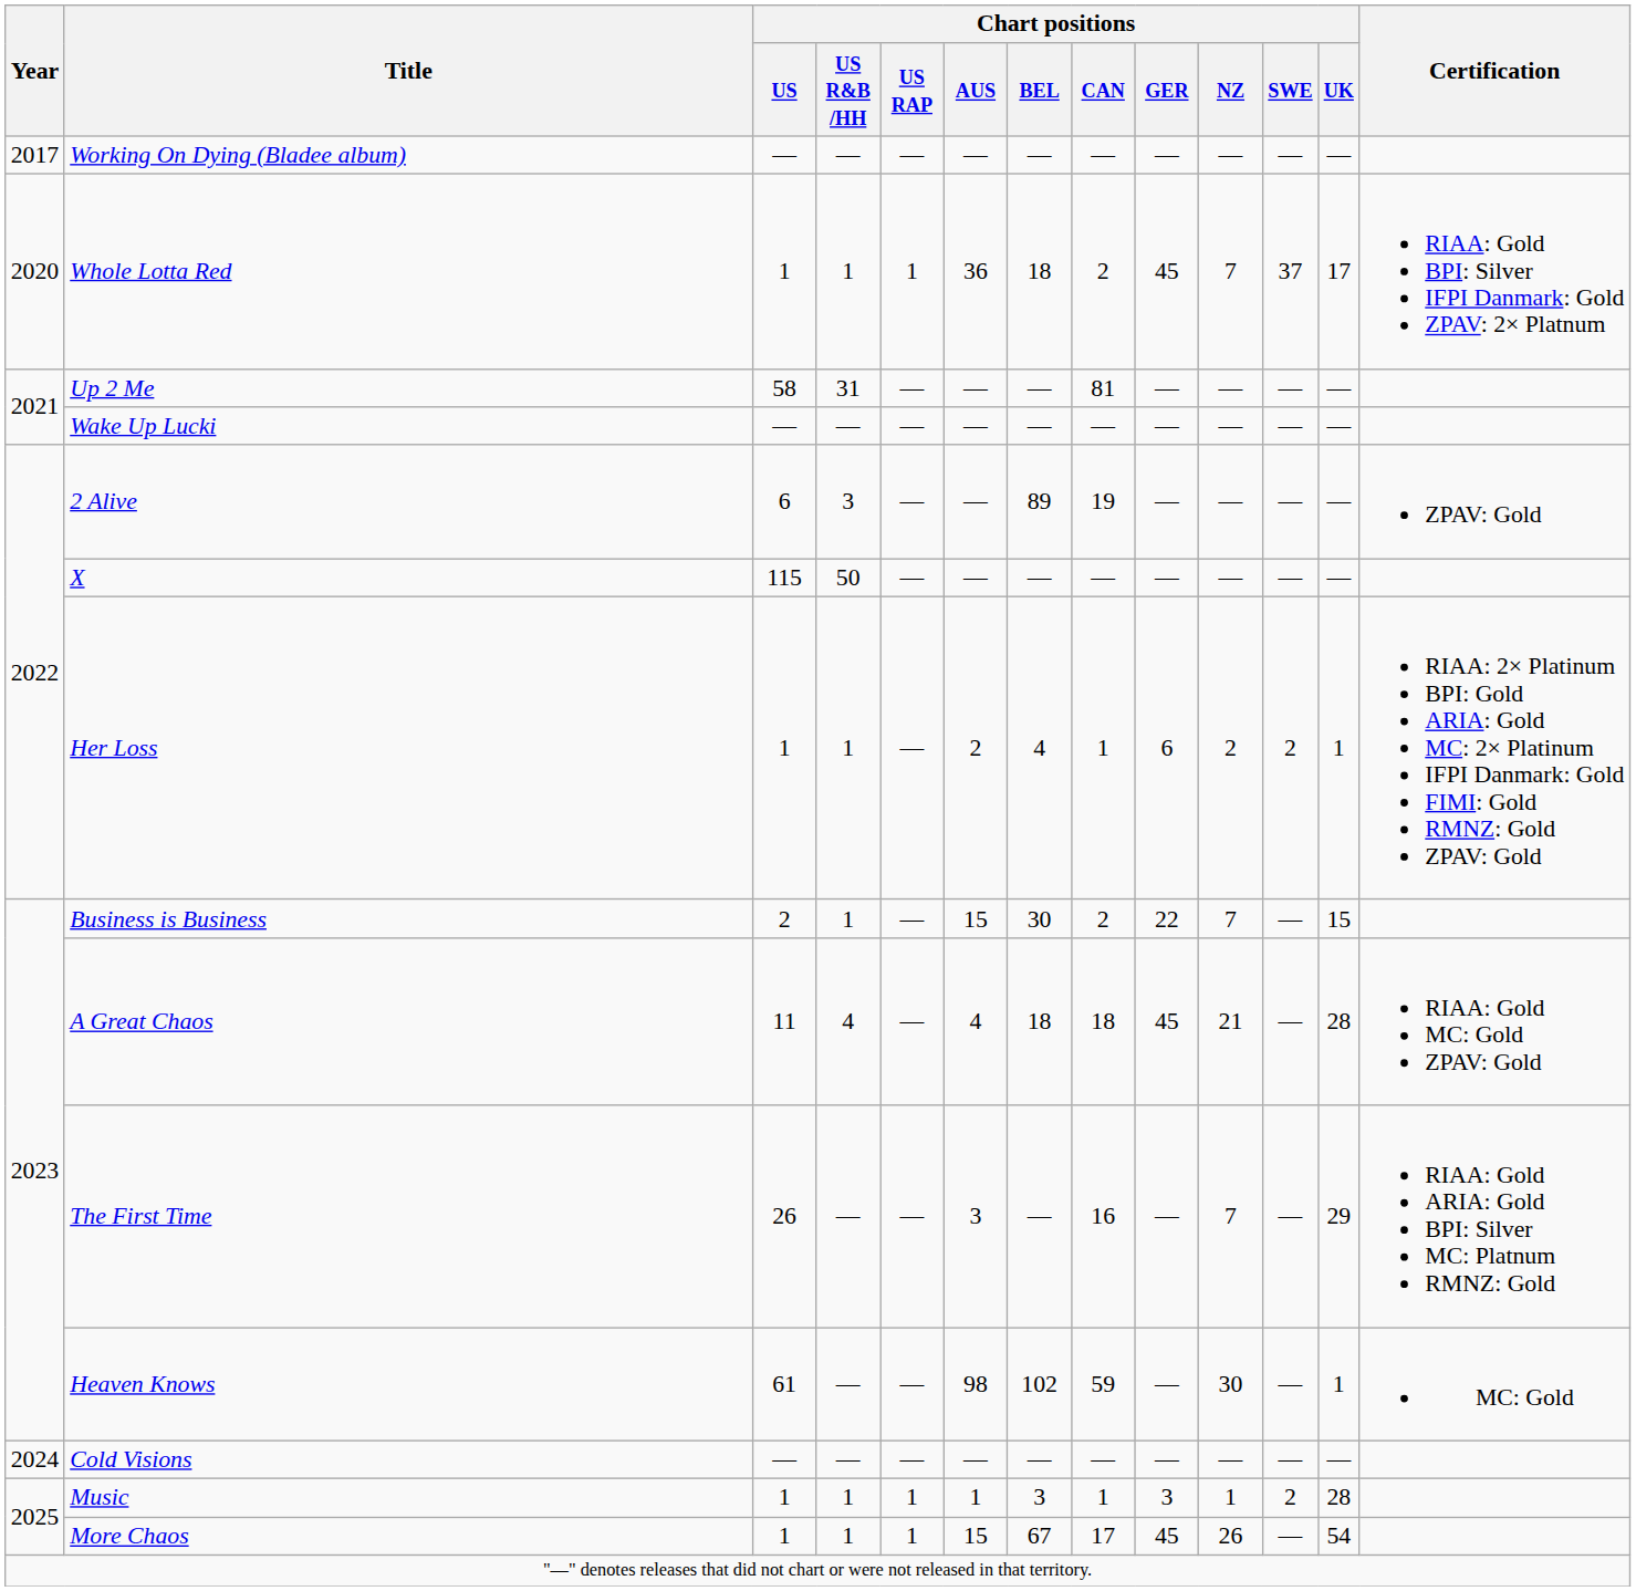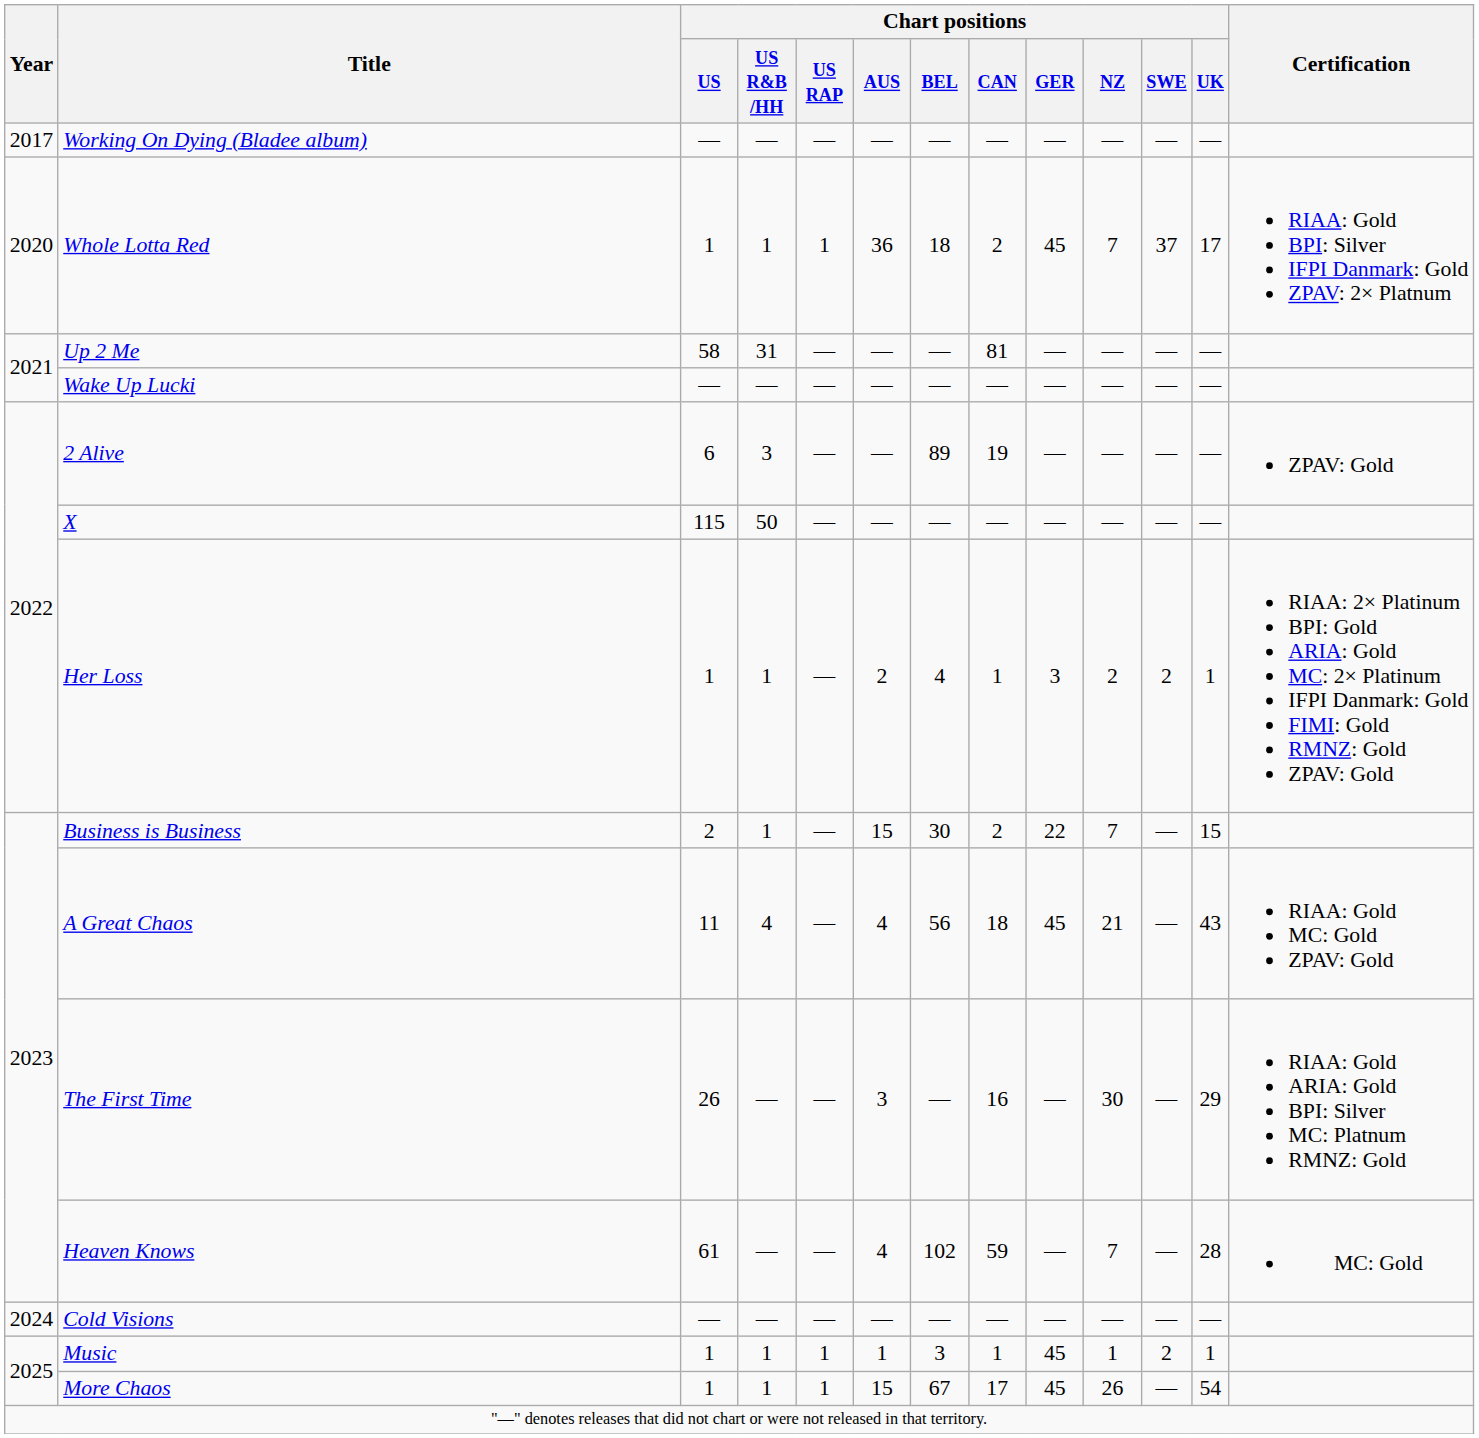 <table class="wikitable">
 <tr>
 <th rowspan="2" style="width:28px;">Year</th>
 <th rowspan="2" style="width:450px;">Title</th>
 <th colspan="10">Chart positions</th>
 <th rowspan="2">Certification</th>
 </tr>
 <tr>
 <th style="width:35px;"><small><a href='#'>US</a><br></small></th>
 <th style="width:35px;"><small><a href='#'>US<br>R&B /HH</a></small> </th>
 <th style="width:35px;"><small><a href='#'>US RAP</a></small> </th>
 <th style="width:35px;"><small><a href='#'>AUS</a></small><br></th>
 <th style="width:35px;"><small><a href='#'>BEL</a></small><br></th>
 <th style="width:35px;"><small><a href='#'>CAN</a></small><br></th>
 <th style="width:35px;"><small><a href='#'>GER</a></small><br></th>
 <th style="width:35px;"><small><a href='#'>NZ</a></small><br></th>
 <th><small><a href='#'>SWE</a></small><br></th>
 <th><small><a href='#'>UK</a></small><br></th>
 </tr>
 <tr>
 <td>2017</td>
 <td><em><a href='#'>Working On Dying (Bladee album)</a></em></td>
 <td style="text-align:center;">—</td>
 <td style="text-align:center;">—</td>
 <td style="text-align:center;">—</td>
 <td style="text-align:center;">—</td>
 <td style="text-align:center;">—</td>
 <td style="text-align:center;">—</td>
 <td style="text-align:center;">—</td>
 <td style="text-align:center;">—</td>
 <td style="text-align:center;">—</td>
 <td style="text-align:center;">—</td>
 </tr>
 <tr>
 <td>2020</td>
 <td><em><a href='#'>Whole Lotta Red</a></em></td>
 <td style="text-align:center;">1</td>
 <td style="text-align:center;">1</td>
 <td style="text-align:center;">1</td>
 <td style="text-align:center;">36</td>
 <td style="text-align:center;">18</td>
 <td style="text-align:center;">2</td>
 <td style="text-align:center;">45</td>
 <td style="text-align:center;">7</td>
 <td style="text-align:center;">37</td>
 <td style="text-align:center;">17</td>
 <td><br><ul><li><a href='#'>RIAA</a>: Gold</li><li><a href='#'>BPI</a>: Silver</li><li><a href='#'>IFPI Danmark</a>: Gold</li><li><a href='#'>ZPAV</a>: 2× Platnum</li></ul></td>
 </tr>
 <tr>
 <td rowspan="2">2021</td>
 <td><em><a href='#'>Up 2 Me</a></em></td>
 <td style="text-align:center;">58</td>
 <td style="text-align:center;">31</td>
 <td style="text-align:center;">—</td>
 <td style="text-align:center;">—</td>
 <td style="text-align:center;">—</td>
 <td style="text-align:center;">81</td>
 <td style="text-align:center;">—</td>
 <td style="text-align:center;">—</td>
 <td style="text-align:center;">—</td>
 <td style="text-align:center;">—</td>
 <td style="text-align:center;"></td>
 </tr>
 <tr>
 <td><em><a href='#'>Wake Up Lucki</a></em></td>
 <td style="text-align:center;">—</td>
 <td style="text-align:center;">—</td>
 <td style="text-align:center;">—</td>
 <td style="text-align:center;">—</td>
 <td style="text-align:center;">—</td>
 <td style="text-align:center;">—</td>
 <td style="text-align:center;">—</td>
 <td style="text-align:center;">—</td>
 <td style="text-align:center;">—</td>
 <td style="text-align:center;">—</td>
 <td></td>
 </tr>
 <tr>
 <td rowspan="3">2022</td>
 <td><em><a href='#'>2 Alive</a></em></td>
 <td style="text-align:center;">6</td>
 <td style="text-align:center;">3</td>
 <td style="text-align:center;">—</td>
 <td style="text-align:center;">—</td>
 <td style="text-align:center;">89</td>
 <td style="text-align:center;">19</td>
 <td style="text-align:center;">—</td>
 <td style="text-align:center;">—</td>
 <td style="text-align:center;">—</td>
 <td style="text-align:center;">—</td>
 <td><br><ul><li>ZPAV: Gold</li></ul></td>
 </tr>
 <tr>
 <td><em><a href='#'>X</a></em></td>
 <td style="text-align:center;">115</td>
 <td style="text-align:center;">50</td>
 <td style="text-align:center;">—</td>
 <td style="text-align:center;">—</td>
 <td style="text-align:center;">—</td>
 <td style="text-align:center;">—</td>
 <td style="text-align:center;">—</td>
 <td style="text-align:center;">—</td>
 <td style="text-align:center;">—</td>
 <td style="text-align:center;">—</td>
 <td></td>
 </tr>
 <tr>
 <td><em><a href='#'>Her Loss</a></em></td>
 <td style="text-align:center;">1</td>
 <td style="text-align:center;">1</td>
 <td style="text-align:center;">—</td>
 <td style="text-align:center;">2</td>
 <td style="text-align:center;">4</td>
 <td style="text-align:center;">1</td>
-<td style="text-align:center;">6</td>
+<td style="text-align:center;">3</td>
 <td style="text-align:center;">2</td>
 <td style="text-align:center;">2</td>
 <td style="text-align:center;">1</td>
 <td><br><ul><li>RIAA: 2× Platinum</li><li>BPI: Gold</li><li><a href='#'>ARIA</a>: Gold</li><li><a href='#'>MC</a>: 2× Platinum</li><li>IFPI Danmark: Gold</li><li><a href='#'>FIMI</a>: Gold</li><li><a href='#'>RMNZ</a>: Gold</li><li>ZPAV: Gold</li></ul></td>
 </tr>
 <tr>
 <td rowspan="4">2023</td>
 <td><em><a href='#'>Business is Business</a></em></td>
 <td style="text-align:center;">2</td>
 <td style="text-align:center;">1</td>
 <td style="text-align:center;">—</td>
 <td style="text-align:center;">15</td>
 <td style="text-align:center;">30</td>
 <td style="text-align:center;">2</td>
 <td style="text-align:center;">22</td>
 <td style="text-align:center;">7</td>
 <td style="text-align:center;">—</td>
 <td style="text-align:center;">15</td>
 <td></td>
 </tr>
 <tr>
 <td><em><a href='#'>A Great Chaos</a></em></td>
 <td style="text-align:center;">11</td>
 <td style="text-align:center;">4</td>
 <td style="text-align:center;">—</td>
 <td style="text-align:center;">4</td>
-<td style="text-align:center;">18</td>
+<td style="text-align:center;">56</td>
 <td style="text-align:center;">18</td>
 <td style="text-align:center;">45</td>
 <td style="text-align:center;">21</td>
 <td style="text-align:center;">—</td>
-<td style="text-align:center;">28</td>
+<td style="text-align:center;">43</td>
 <td><br><ul><li>RIAA: Gold</li><li>MC: Gold</li><li>ZPAV: Gold</li></ul></td>
 </tr>
 <tr>
 <td><em><a href='#'>The First Time</a></em></td>
 <td style="text-align:center;">26</td>
 <td style="text-align:center;">—</td>
 <td style="text-align:center;">—</td>
 <td style="text-align:center;">3</td>
 <td style="text-align:center;">—</td>
 <td style="text-align:center;">16</td>
 <td style="text-align:center;">—</td>
-<td style="text-align:center;">7</td>
+<td style="text-align:center;">30</td>
 <td style="text-align:center;">—</td>
 <td style="text-align:center;">29</td>
 <td><br><ul><li>RIAA: Gold</li><li>ARIA: Gold</li><li>BPI: Silver</li><li>MC: Platnum</li><li>RMNZ: Gold</li></ul></td>
 </tr>
 <tr>
 <td><em><a href='#'>Heaven Knows</a></em></td>
 <td style="text-align:center;">61</td>
 <td style="text-align:center;">—</td>
 <td style="text-align:center;">—</td>
-<td style="text-align:center;">98</td>
+<td style="text-align:center;">4</td>
 <td style="text-align:center;">102</td>
 <td style="text-align:center;">59</td>
 <td style="text-align:center;">—</td>
-<td style="text-align:center;">30</td>
+<td style="text-align:center;">7</td>
 <td style="text-align:center;">—</td>
-<td style="text-align:center;">1</td>
+<td style="text-align:center;">28</td>
 <td style="text-align:center;"><br><ul><li>MC: Gold</li></ul></td>
 </tr>
 <tr>
 <td>2024</td>
 <td><em><a href='#'>Cold Visions</a></em></td>
 <td style="text-align:center;">—</td>
 <td style="text-align:center;">—</td>
 <td style="text-align:center;">—</td>
 <td style="text-align:center;">—</td>
 <td style="text-align:center;">—</td>
 <td style="text-align:center;">—</td>
 <td style="text-align:center;">—</td>
 <td style="text-align:center;">—</td>
 <td style="text-align:center;">—</td>
 <td style="text-align:center;">—</td>
 <td></td>
 </tr>
 <tr>
 <td rowspan="2">2025</td>
 <td><em><a href='#'>Music</a></em></td>
 <td style="text-align:center;">1</td>
 <td style="text-align:center;">1</td>
 <td style="text-align:center;">1</td>
 <td style="text-align:center;">1</td>
 <td style="text-align:center;">3</td>
 <td style="text-align:center;">1</td>
-<td style="text-align:center;">3</td>
+<td style="text-align:center;">45</td>
 <td style="text-align:center;">1</td>
 <td style="text-align:center;">2</td>
-<td style="text-align:center;">28</td>
+<td style="text-align:center;">1</td>
 <td></td>
 </tr>
 <tr>
 <td><em><a href='#'>More Chaos</a></em></td>
 <td style="text-align:center;">1</td>
 <td style="text-align:center;">1</td>
 <td style="text-align:center;">1</td>
 <td style="text-align:center;">15</td>
 <td style="text-align:center;">67</td>
 <td style="text-align:center;">17</td>
 <td style="text-align:center;">45</td>
 <td style="text-align:center;">26</td>
 <td style="text-align:center;">—</td>
 <td style="text-align:center;">54</td>
 <td style="text-align:center;"></td>
 </tr>
 <tr>
 <td colspan="13" style="text-align:center; font-size:9pt;">"—" denotes releases that did not chart or were not released in that territory.</td>
 </tr>
 </table>
